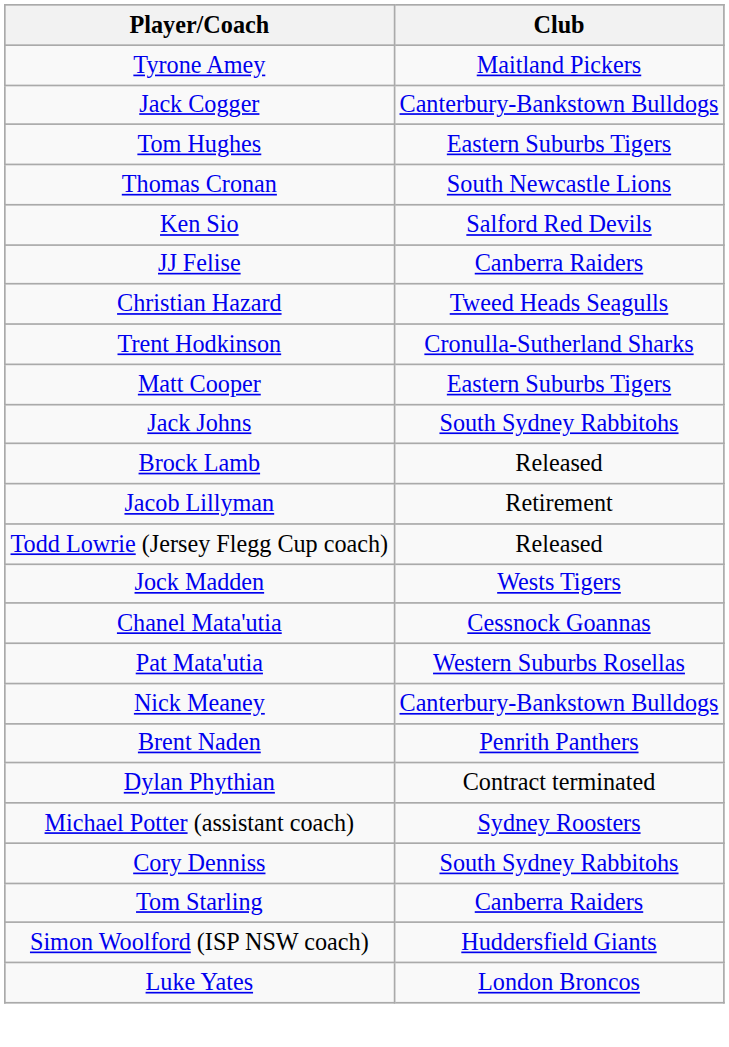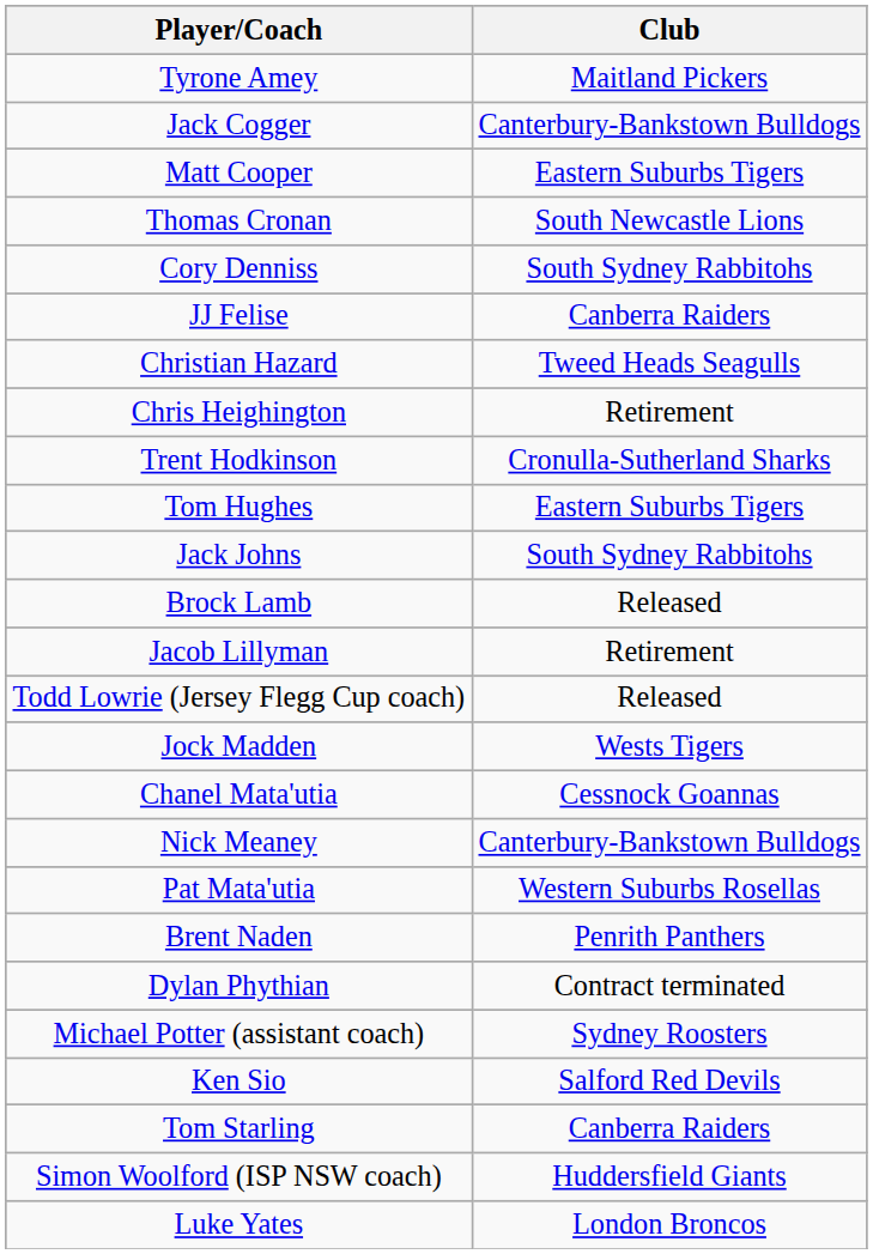 <table class="wikitable sortable" style="text-align: center; font-size:90%">
 <tr style="background:#efefef;">
 <th>Player/Coach</th>
 <th>Club</th>
 </tr>
 <tr>
 <td><a href='#'>Tyrone Amey</a></td>
 <td><a href='#'>Maitland Pickers</a></td>
 </tr>
 <tr>
 <td><a href='#'>Jack Cogger</a></td>
 <td><a href='#'>Canterbury-Bankstown Bulldogs</a></td>
 </tr>
 <tr>
-<td><a href='#'>Tom Hughes</a></td>
+<td><a href='#'>Matt Cooper</a></td>
 <td><a href='#'>Eastern Suburbs Tigers</a></td>
 </tr>
 <tr>
 <td><a href='#'>Thomas Cronan</a></td>
 <td><a href='#'>South Newcastle Lions</a></td>
 </tr>
 <tr>
-<td><a href='#'>Ken Sio</a></td>
-<td><a href='#'>Salford Red Devils</a></td>
+<td><a href='#'>Cory Denniss</a></td>
+<td><a href='#'>South Sydney Rabbitohs</a></td>
 </tr>
 <tr>
 <td><a href='#'>JJ Felise</a></td>
 <td><a href='#'>Canberra Raiders</a></td>
 </tr>
 <tr>
 <td><a href='#'>Christian Hazard</a></td>
 <td><a href='#'>Tweed Heads Seagulls</a></td>
 </tr>
 <tr>
+<td><a href='#'>Chris Heighington</a></td>
+<td>Retirement</td>
+</tr>
+<tr>
 <td><a href='#'>Trent Hodkinson</a></td>
 <td><a href='#'>Cronulla-Sutherland Sharks</a></td>
 </tr>
 <tr>
-<td><a href='#'>Matt Cooper</a></td>
+<td><a href='#'>Tom Hughes</a></td>
 <td><a href='#'>Eastern Suburbs Tigers</a></td>
 </tr>
 <tr>
 <td><a href='#'>Jack Johns</a></td>
 <td><a href='#'>South Sydney Rabbitohs</a></td>
 </tr>
 <tr>
 <td><a href='#'>Brock Lamb</a></td>
 <td>Released</td>
 </tr>
 <tr>
 <td><a href='#'>Jacob Lillyman</a></td>
 <td>Retirement</td>
 </tr>
 <tr>
 <td><a href='#'>Todd Lowrie</a> (Jersey Flegg Cup coach)</td>
 <td>Released</td>
 </tr>
 <tr>
 <td><a href='#'>Jock Madden</a></td>
 <td><a href='#'>Wests Tigers</a></td>
 </tr>
 <tr>
 <td><a href='#'>Chanel Mata'utia</a></td>
 <td><a href='#'>Cessnock Goannas</a></td>
 </tr>
 <tr>
+<td><a href='#'>Nick Meaney</a></td>
+<td><a href='#'>Canterbury-Bankstown Bulldogs</a></td>
+</tr>
+<tr>
 <td><a href='#'>Pat Mata'utia</a></td>
 <td><a href='#'>Western Suburbs Rosellas</a></td>
-</tr>
-<tr>
-<td><a href='#'>Nick Meaney</a></td>
-<td><a href='#'>Canterbury-Bankstown Bulldogs</a></td>
 </tr>
 <tr>
 <td><a href='#'>Brent Naden</a></td>
 <td><a href='#'>Penrith Panthers</a></td>
 </tr>
 <tr>
 <td><a href='#'>Dylan Phythian</a></td>
 <td>Contract terminated</td>
 </tr>
 <tr>
 <td><a href='#'>Michael Potter</a> (assistant coach)</td>
 <td><a href='#'>Sydney Roosters</a></td>
 </tr>
 <tr>
-<td><a href='#'>Cory Denniss</a></td>
-<td><a href='#'>South Sydney Rabbitohs</a></td>
+<td><a href='#'>Ken Sio</a></td>
+<td><a href='#'>Salford Red Devils</a></td>
 </tr>
 <tr>
 <td><a href='#'>Tom Starling</a></td>
 <td><a href='#'>Canberra Raiders</a></td>
 </tr>
 <tr>
 <td><a href='#'>Simon Woolford</a> (ISP NSW coach)</td>
 <td><a href='#'>Huddersfield Giants</a></td>
 </tr>
 <tr>
 <td><a href='#'>Luke Yates</a></td>
 <td><a href='#'>London Broncos</a></td>
 </tr>
 </table>
